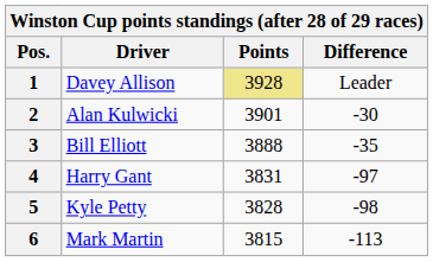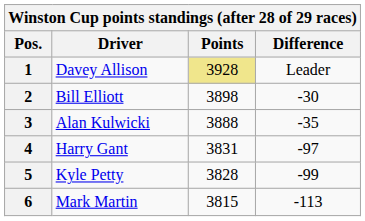 <table class="wikitable" style="font-size:95%;">
 <tr>
 <th colspan=9><strong>Winston Cup points standings (after 28 of 29 races)</strong></th>
 </tr>
 <tr>
 <th>Pos.</th>
 <th>Driver</th>
 <th>Points</th>
 <th>Difference</th>
 </tr>
 <tr>
 <th>1</th>
 <td><a href='#'>Davey Allison</a></td>
 <td align=center style="background: khaki;">3928</td>
 <td align=center>Leader</td>
 </tr>
 <tr>
 <th>2</th>
-<td><a href='#'>Alan Kulwicki</a></td>
-<td align=center>3901</td>
+<td><a href='#'>Bill Elliott</a></td>
+<td align=center>3898</td>
 <td align=center>-30</td>
 </tr>
 <tr>
 <th>3</th>
-<td><a href='#'>Bill Elliott</a></td>
+<td><a href='#'>Alan Kulwicki</a></td>
 <td align=center>3888</td>
 <td align=center>-35</td>
 </tr>
 <tr>
 <th>4</th>
 <td><a href='#'>Harry Gant</a></td>
 <td align=center>3831</td>
 <td align=center>-97</td>
 </tr>
 <tr>
 <th>5</th>
 <td><a href='#'>Kyle Petty</a></td>
 <td align=center>3828</td>
-<td align=center>-98</td>
+<td align=center>-99</td>
 </tr>
 <tr>
 <th>6</th>
 <td><a href='#'>Mark Martin</a></td>
 <td align=center>3815</td>
 <td align=center>-113</td>
 </tr>
 </table>
